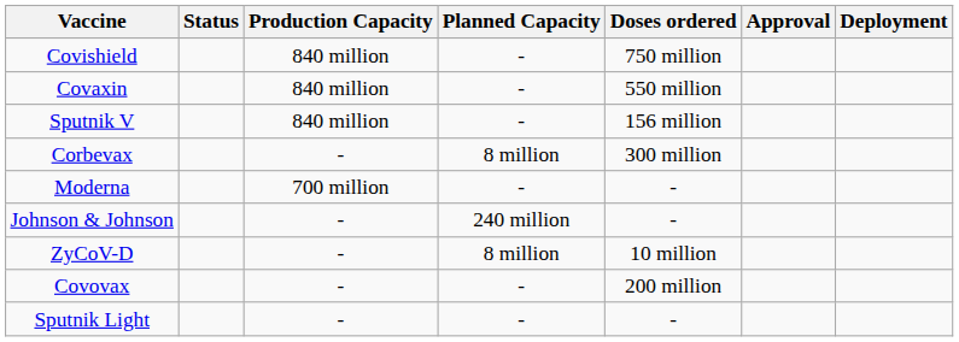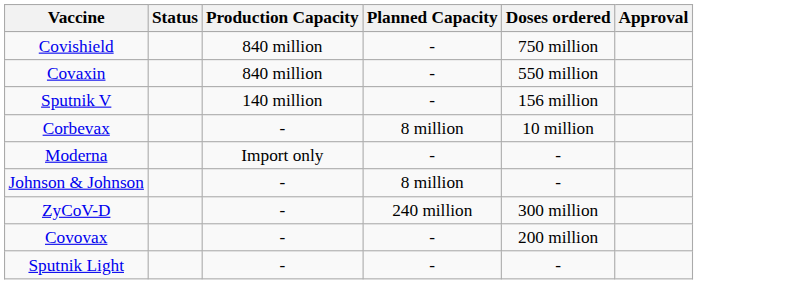 <table class="wikitable" style="text-align:center">
 <tr>
 <th>Vaccine</th>
 <th>Status</th>
 <th>Production Capacity</th>
 <th>Planned Capacity</th>
 <th>Doses ordered</th>
 <th>Approval</th>
-<th>Deployment</th>
 </tr>
 <tr>
 <td><a href='#'>Covishield</a></td>
 <td></td>
 <td>840 million </td>
 <td>-</td>
 <td style="text-align:Center;">750 million </td>
-<td></td>
 <td></td>
 </tr>
 <tr>
 <td><a href='#'>Covaxin</a></td>
 <td></td>
 <td>840 million </td>
 <td>-</td>
 <td style="text-align:Center;">550 million </td>
 <td></td>
-<td></td>
 </tr>
 <tr>
 <td><a href='#'>Sputnik V</a></td>
 <td></td>
-<td>840 million </td>
+<td>140 million</td>
 <td>-</td>
 <td>156 million </td>
-<td></td>
 <td></td>
 </tr>
 <tr>
 <td><a href='#'>Corbevax</a></td>
 <td></td>
 <td>-</td>
 <td>8 million</td>
-<td>300 million </td>
-<td></td>
+<td>10 million</td>
 <td></td>
 </tr>
 <tr>
 <td><a href='#'>Moderna</a></td>
 <td></td>
-<td>700 million </td>
+<td>Import only</td>
 <td>-</td>
 <td>-</td>
-<td></td>
 <td></td>
 </tr>
 <tr>
 <td><a href='#'>Johnson & Johnson</a></td>
 <td></td>
 <td>-</td>
-<td>240 million </td>
+<td>8 million</td>
 <td>-</td>
 <td> </td>
-<td></td>
 </tr>
 <tr>
 <td><a href='#'>ZyCoV-D</a></td>
 <td></td>
 <td>-</td>
-<td>8 million</td>
-<td>10 million</td>
-<td></td>
+<td>240 million </td>
+<td>300 million </td>
 <td></td>
 </tr>
 <tr>
 <td><a href='#'>Covovax</a></td>
 <td></td>
 <td>-</td>
 <td>-</td>
 <td>200 million </td>
 <td></td>
-<td></td>
 </tr>
 <tr>
 <td><a href='#'>Sputnik Light</a></td>
 <td></td>
 <td>-</td>
 <td>-</td>
 <td>-</td>
 <td></td>
-<td></td>
 </tr>
 </table>
